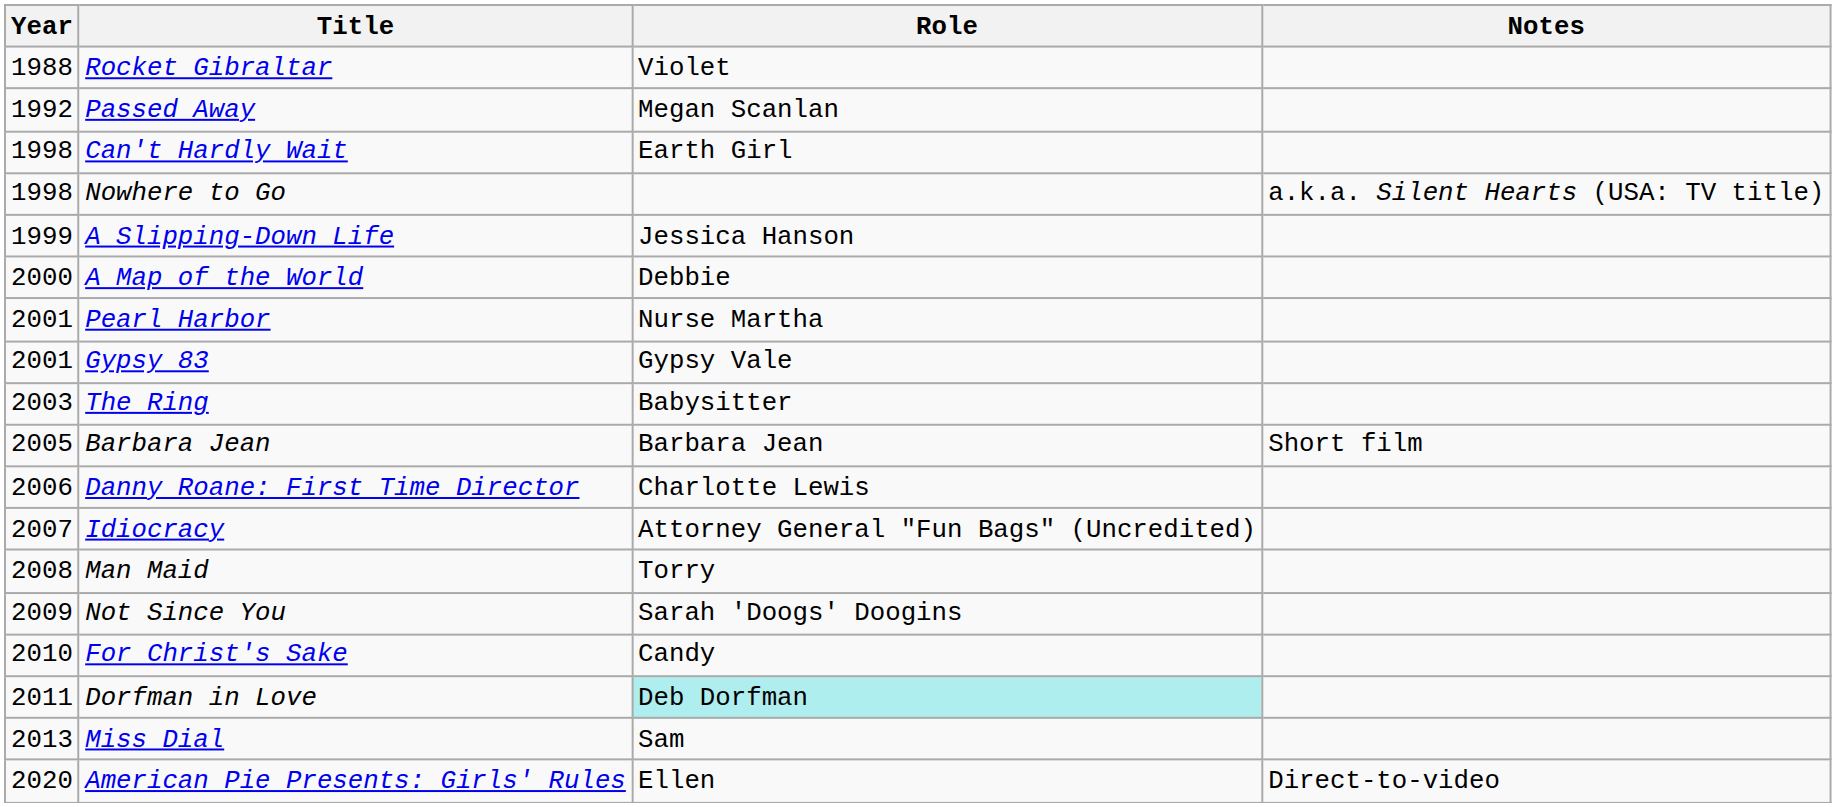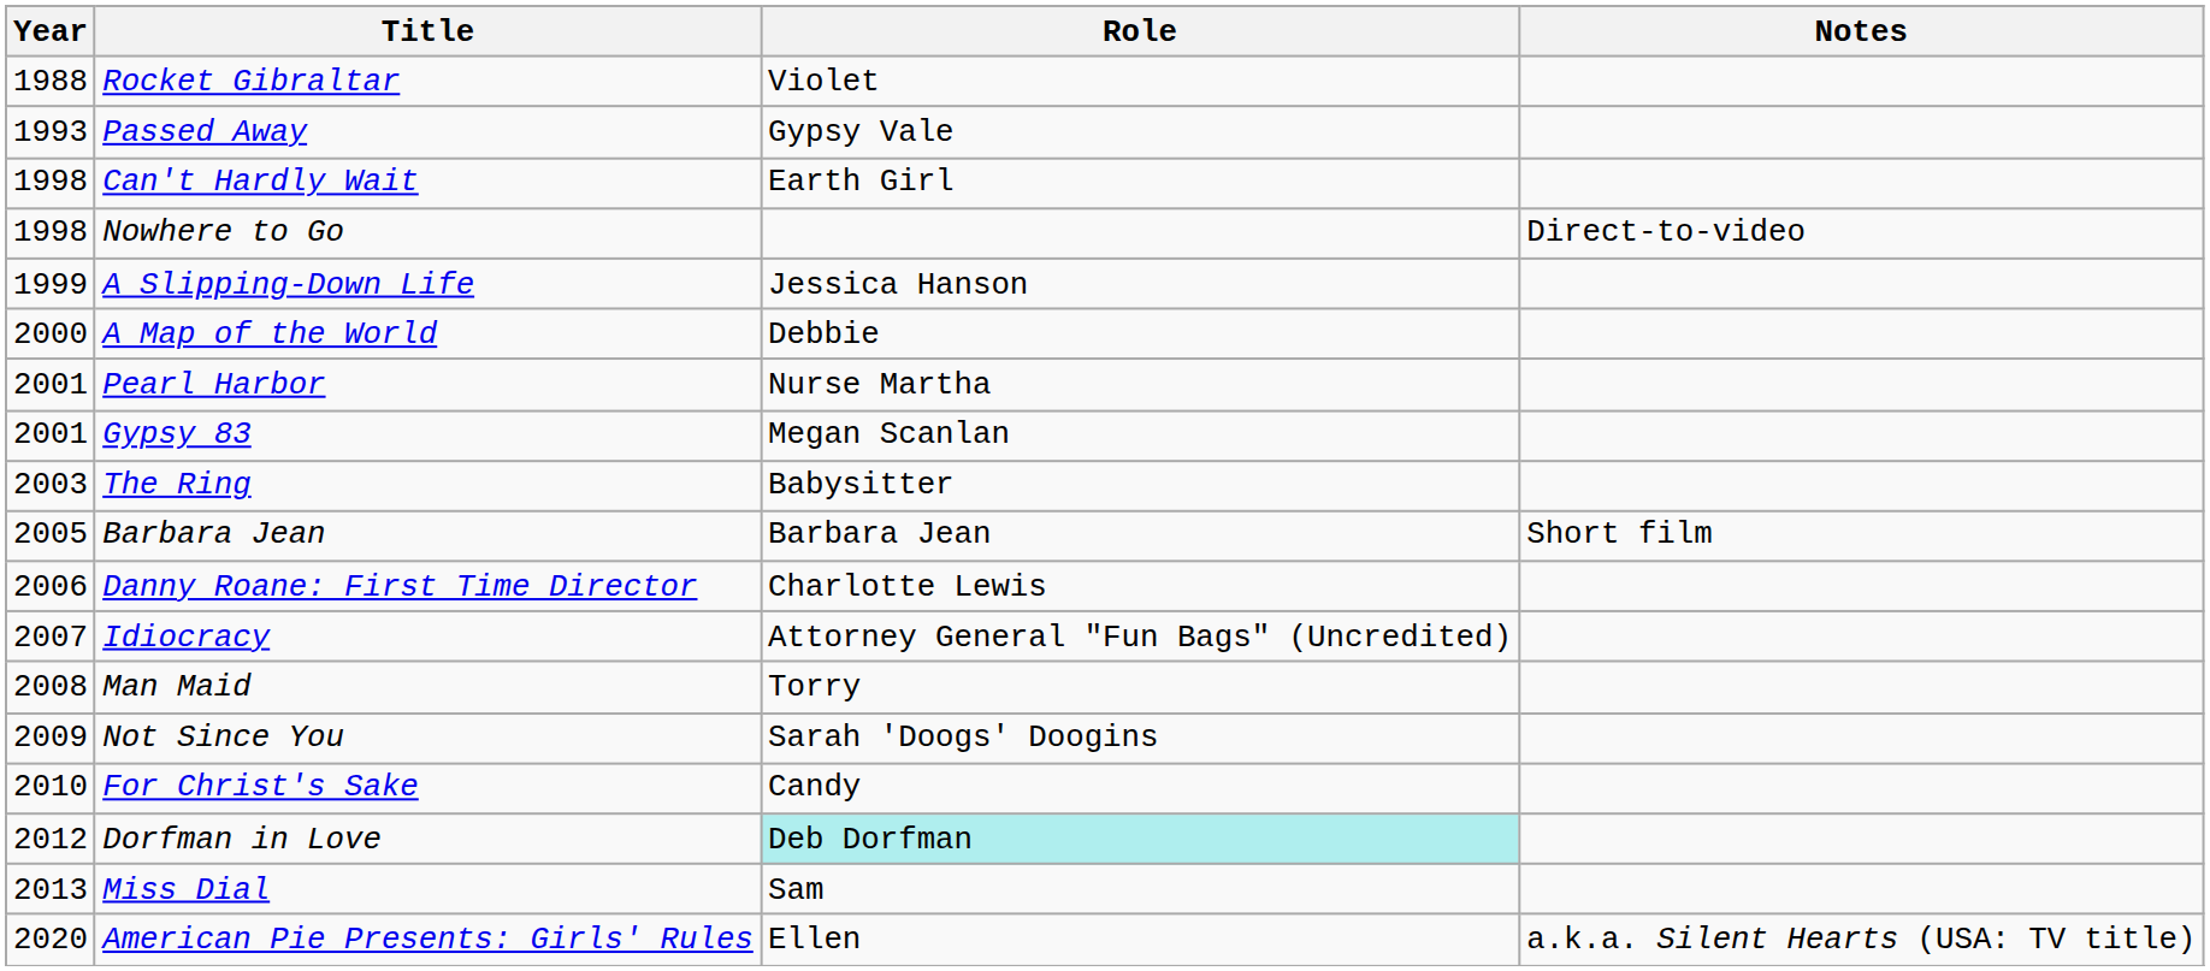 <table class="wikitable sortable">
 <tr>
 <th>Year</th>
 <th>Title</th>
 <th>Role</th>
 <th class="unsortable">Notes</th>
 </tr>
 <tr>
 <td>1988</td>
 <td><em><a href='#'>Rocket Gibraltar</a></em></td>
 <td>Violet</td>
 <td></td>
 </tr>
 <tr>
-<td>1992</td>
+<td>1993</td>
 <td><em><a href='#'>Passed Away</a></em></td>
-<td>Megan Scanlan</td>
+<td>Gypsy Vale</td>
 <td></td>
 </tr>
 <tr>
 <td>1998</td>
 <td><em><a href='#'>Can't Hardly Wait</a></em></td>
 <td>Earth Girl</td>
 <td></td>
 </tr>
 <tr>
 <td>1998</td>
 <td><em>Nowhere to Go</em></td>
 <td></td>
-<td>a.k.a. <em>Silent Hearts</em> (USA: TV title)</td>
+<td>Direct-to-video</td>
 </tr>
 <tr>
 <td>1999</td>
 <td><em><a href='#'>A Slipping-Down Life</a></em></td>
 <td>Jessica Hanson</td>
 <td></td>
 </tr>
 <tr>
 <td>2000</td>
 <td><em><a href='#'>A Map of the World</a></em></td>
 <td>Debbie</td>
 <td></td>
 </tr>
 <tr>
 <td>2001</td>
 <td><em><a href='#'>Pearl Harbor</a></em></td>
 <td>Nurse Martha</td>
 <td></td>
 </tr>
 <tr>
 <td>2001</td>
 <td><em><a href='#'>Gypsy 83</a></em></td>
-<td>Gypsy Vale</td>
+<td>Megan Scanlan</td>
 <td></td>
 </tr>
 <tr>
 <td>2003</td>
 <td><em><a href='#'>The Ring</a></em></td>
 <td>Babysitter</td>
 <td></td>
 </tr>
 <tr>
 <td>2005</td>
 <td><em>Barbara Jean</em></td>
 <td>Barbara Jean</td>
 <td>Short film</td>
 </tr>
 <tr>
 <td>2006</td>
 <td><em><a href='#'>Danny Roane: First Time Director</a></em></td>
 <td>Charlotte Lewis</td>
 <td></td>
 </tr>
 <tr>
 <td>2007</td>
 <td><em><a href='#'>Idiocracy</a></em></td>
 <td>Attorney General "Fun Bags" (Uncredited)</td>
 <td></td>
 </tr>
 <tr>
 <td>2008</td>
 <td><em>Man Maid</em></td>
 <td>Torry</td>
 <td></td>
 </tr>
 <tr>
 <td>2009</td>
 <td><em>Not Since You</em></td>
 <td>Sarah 'Doogs' Doogins</td>
 <td></td>
 </tr>
 <tr>
 <td>2010</td>
 <td><em><a href='#'>For Christ's Sake</a></em></td>
 <td>Candy</td>
 <td></td>
 </tr>
 <tr>
-<td>2011</td>
+<td>2012</td>
 <td><em>Dorfman in Love</em></td>
 <td style="background: paleturquoise;">Deb Dorfman</td>
 <td></td>
 </tr>
 <tr>
 <td>2013</td>
 <td><em><a href='#'>Miss Dial</a></em></td>
 <td>Sam</td>
 <td></td>
 </tr>
 <tr>
 <td>2020</td>
 <td><em><a href='#'>American Pie Presents: Girls' Rules</a></em></td>
 <td>Ellen</td>
-<td>Direct-to-video</td>
+<td>a.k.a. <em>Silent Hearts</em> (USA: TV title)</td>
 </tr>
 <tr>
 </tr>
 </table>
